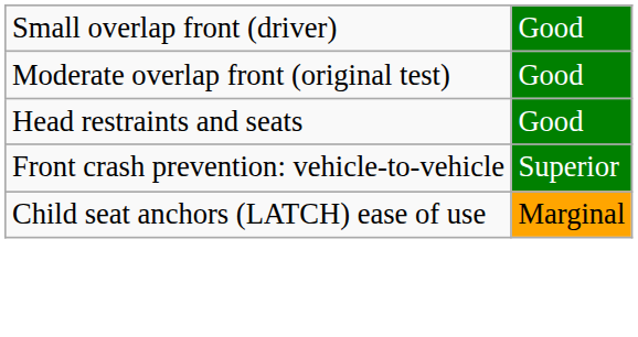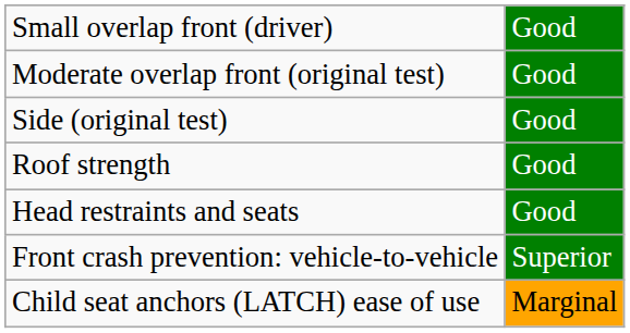 <table class="wikitable">
 <tr>
 <td>Small overlap front (driver)</td>
 <td style="color:white;background: green">Good</td>
 </tr>
 <tr>
 <td>Moderate overlap front (original test)</td>
+<td style="color:white;background: green">Good</td>
+</tr>
+<tr>
+<td>Side (original test)</td>
+<td style="color:white;background: green">Good</td>
+</tr>
+<tr>
+<td>Roof strength</td>
 <td style="color:white;background: green">Good</td>
 </tr>
 <tr>
 <td>Head restraints and seats</td>
 <td style="color:white;background: green">Good</td>
 </tr>
 <tr>
 <td>Front crash prevention: vehicle-to-vehicle</td>
 <td style="color:white;background: green">Superior</td>
 </tr>
 <tr>
 <td>Child seat anchors (LATCH) ease of use</td>
 <td style="color:black;background: orange">Marginal</td>
 </tr>
 </table>
